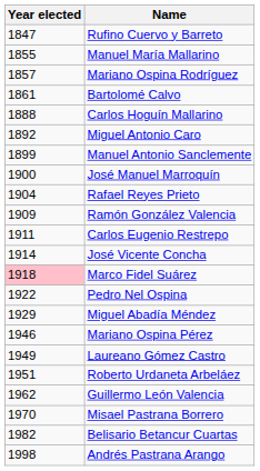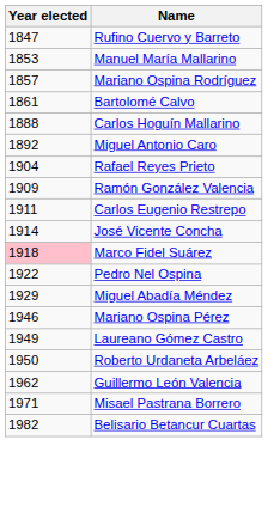 <table class="wikitable">
 <tr>
 <th>Year elected</th>
 <th>Name</th>
 </tr>
 <tr>
 <td>1847</td>
 <td><a href='#'>Rufino Cuervo y Barreto</a></td>
 </tr>
 <tr>
-<td>1855</td>
+<td>1853</td>
 <td><a href='#'>Manuel María Mallarino</a></td>
 </tr>
 <tr>
 <td>1857</td>
 <td><a href='#'>Mariano Ospina Rodríguez</a></td>
 </tr>
 <tr>
 <td>1861</td>
 <td><a href='#'>Bartolomé Calvo</a></td>
 </tr>
 <tr>
 <td>1888</td>
 <td><a href='#'>Carlos Hoguín Mallarino</a></td>
 </tr>
 <tr>
 <td>1892</td>
 <td><a href='#'>Miguel Antonio Caro</a></td>
-</tr>
-<tr>
-<td>1899</td>
-<td><a href='#'>Manuel Antonio Sanclemente</a></td>
-</tr>
-<tr>
-<td>1900</td>
-<td><a href='#'>José Manuel Marroquín</a></td>
 </tr>
 <tr>
 <td>1904</td>
 <td><a href='#'>Rafael Reyes Prieto</a></td>
 </tr>
 <tr>
 <td>1909</td>
 <td><a href='#'>Ramón González Valencia</a></td>
 </tr>
 <tr>
 <td>1911</td>
 <td><a href='#'>Carlos Eugenio Restrepo</a></td>
 </tr>
 <tr>
 <td>1914</td>
 <td><a href='#'>José Vicente Concha</a></td>
 </tr>
 <tr>
 <td style="background: pink;">1918</td>
 <td><a href='#'>Marco Fidel Suárez</a></td>
 </tr>
 <tr>
 <td>1922</td>
 <td><a href='#'>Pedro Nel Ospina</a></td>
 </tr>
 <tr>
 <td>1929</td>
 <td><a href='#'>Miguel Abadía Méndez</a></td>
 </tr>
 <tr>
 <td>1946</td>
 <td><a href='#'>Mariano Ospina Pérez</a></td>
 </tr>
 <tr>
 <td>1949</td>
 <td><a href='#'>Laureano Gómez Castro</a></td>
 </tr>
 <tr>
-<td>1951</td>
+<td>1950</td>
 <td><a href='#'>Roberto Urdaneta Arbeláez</a></td>
 </tr>
 <tr>
 <td>1962</td>
 <td><a href='#'>Guillermo León Valencia</a></td>
 </tr>
 <tr>
-<td>1970</td>
+<td>1971</td>
 <td><a href='#'>Misael Pastrana Borrero</a></td>
 </tr>
 <tr>
 <td>1982</td>
 <td><a href='#'>Belisario Betancur Cuartas</a></td>
 </tr>
-<tr>
-<td>1998</td>
-<td><a href='#'>Andrés Pastrana Arango</a></td>
-</tr>
 </table>
